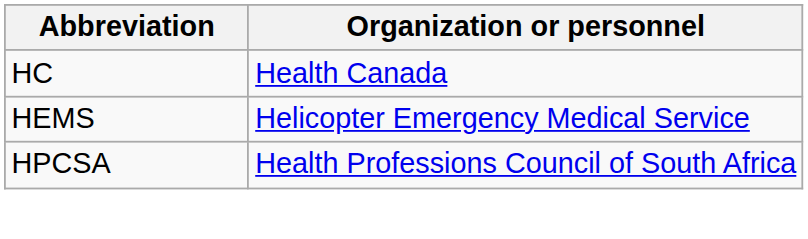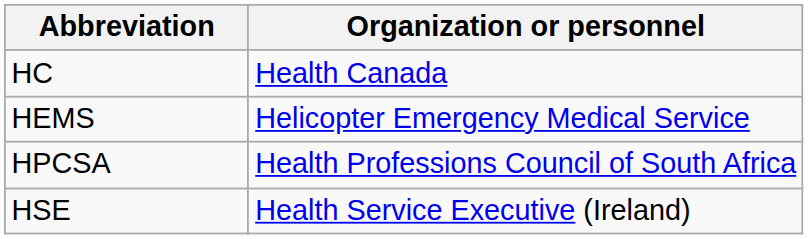 <table class="wikitable sortable">
 <tr>
 <th style="width:8em;">Abbreviation</th>
 <th>Organization or personnel</th>
 </tr>
 <tr>
 <td>HC</td>
 <td><a href='#'>Health Canada</a></td>
 </tr>
 <tr>
 <td>HEMS</td>
 <td><a href='#'>Helicopter Emergency Medical Service</a></td>
 </tr>
 <tr>
 <td>HPCSA</td>
 <td><a href='#'>Health Professions Council of South Africa</a></td>
 </tr>
+<tr>
+<td>HSE</td>
+<td><a href='#'>Health Service Executive</a> (Ireland)</td>
+</tr>
 </table>
